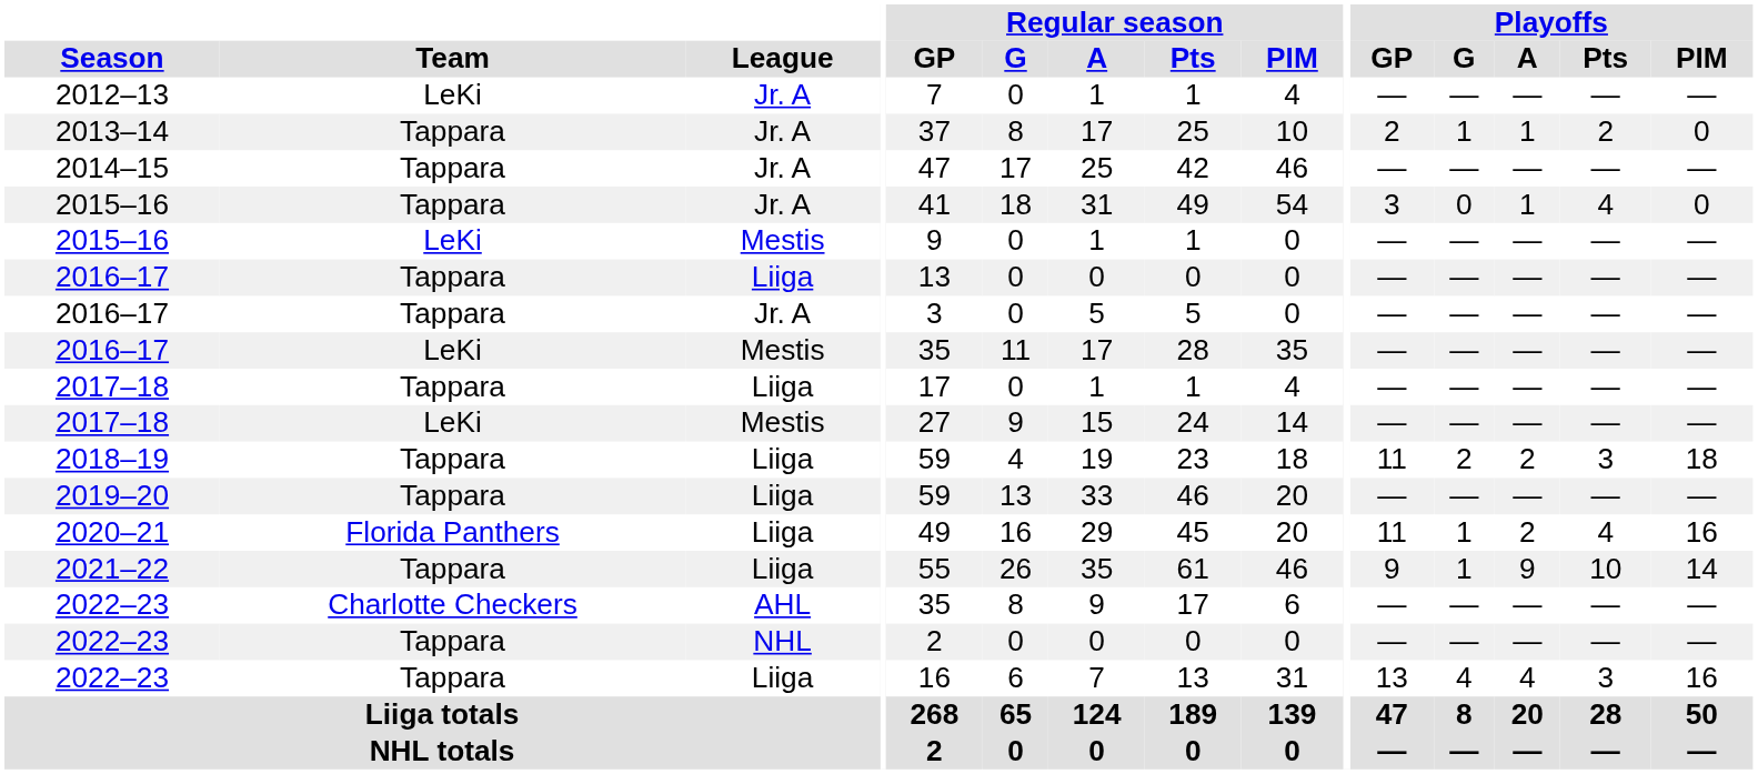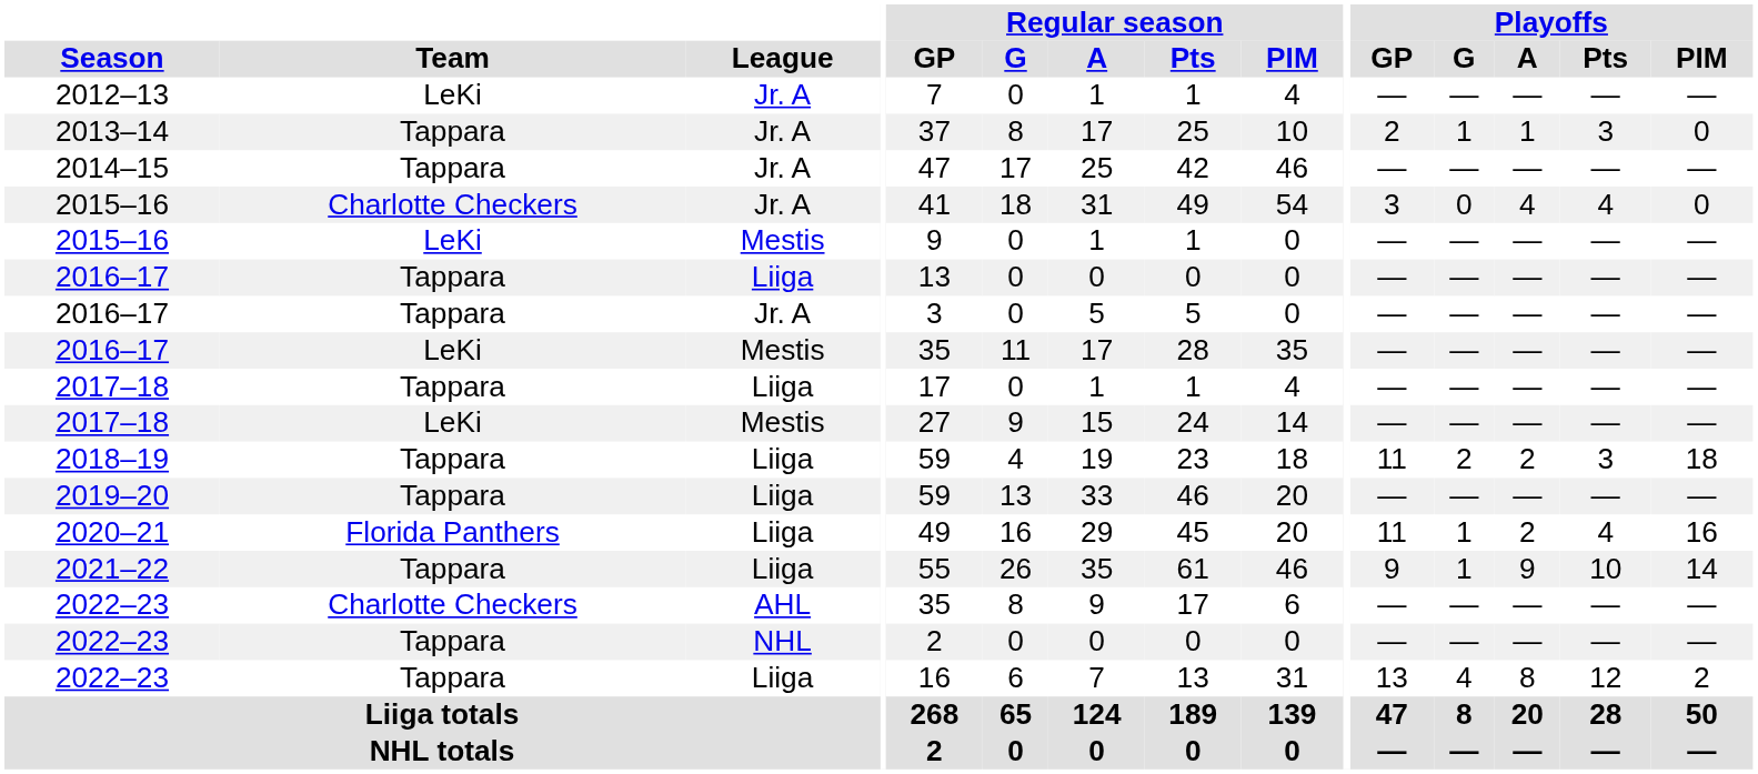 <table border="0" cellpadding="1" cellspacing="0" style="text-align:center; width:60em">
 <tr bgcolor="#e0e0e0">
 <th colspan="3" bgcolor="#ffffff"></th>
 <th rowspan="99" bgcolor="#ffffff"></th>
 <th colspan="5"><a href='#'>Regular season</a></th>
 <th rowspan="99" bgcolor="#ffffff"></th>
 <th colspan="5"><a href='#'>Playoffs</a></th>
 </tr>
 <tr bgcolor="#e0e0e0">
 <th><a href='#'>Season</a></th>
 <th>Team</th>
 <th>League</th>
 <th>GP</th>
 <th><a href='#'>G</a></th>
 <th><a href='#'>A</a></th>
 <th><a href='#'>Pts</a></th>
 <th><a href='#'>PIM</a></th>
 <th>GP</th>
 <th>G</th>
 <th>A</th>
 <th>Pts</th>
 <th>PIM</th>
 </tr>
 <tr>
 <td>2012–13</td>
 <td>LeKi</td>
 <td><a href='#'>Jr. A</a></td>
 <td>7</td>
 <td>0</td>
 <td>1</td>
 <td>1</td>
 <td>4</td>
 <td>—</td>
 <td>—</td>
 <td>—</td>
 <td>—</td>
 <td>—</td>
 </tr>
 <tr bgcolor="#f0f0f0">
 <td>2013–14</td>
 <td>Tappara</td>
 <td>Jr. A</td>
 <td>37</td>
 <td>8</td>
 <td>17</td>
 <td>25</td>
 <td>10</td>
 <td>2</td>
 <td>1</td>
 <td>1</td>
-<td>2</td>
+<td>3</td>
 <td>0</td>
 </tr>
 <tr>
 <td>2014–15</td>
 <td>Tappara</td>
 <td>Jr. A</td>
 <td>47</td>
 <td>17</td>
 <td>25</td>
 <td>42</td>
 <td>46</td>
 <td>—</td>
 <td>—</td>
 <td>—</td>
 <td>—</td>
 <td>—</td>
 </tr>
 <tr bgcolor="#f0f0f0">
 <td>2015–16</td>
-<td>Tappara</td>
+<td><a href='#'>Charlotte Checkers</a></td>
 <td>Jr. A</td>
 <td>41</td>
 <td>18</td>
 <td>31</td>
 <td>49</td>
 <td>54</td>
 <td>3</td>
 <td>0</td>
-<td>1</td>
+<td>4</td>
 <td>4</td>
 <td>0</td>
 </tr>
 <tr>
 <td><a href='#'>2015–16</a></td>
 <td><a href='#'>LeKi</a></td>
 <td><a href='#'>Mestis</a></td>
 <td>9</td>
 <td>0</td>
 <td>1</td>
 <td>1</td>
 <td>0</td>
 <td>—</td>
 <td>—</td>
 <td>—</td>
 <td>—</td>
 <td>—</td>
 </tr>
 <tr bgcolor="#f0f0f0">
 <td><a href='#'>2016–17</a></td>
 <td>Tappara</td>
 <td><a href='#'>Liiga</a></td>
 <td>13</td>
 <td>0</td>
 <td>0</td>
 <td>0</td>
 <td>0</td>
 <td>—</td>
 <td>—</td>
 <td>—</td>
 <td>—</td>
 <td>—</td>
 </tr>
 <tr>
 <td>2016–17</td>
 <td>Tappara</td>
 <td>Jr. A</td>
 <td>3</td>
 <td>0</td>
 <td>5</td>
 <td>5</td>
 <td>0</td>
 <td>—</td>
 <td>—</td>
 <td>—</td>
 <td>—</td>
 <td>—</td>
 </tr>
 <tr bgcolor="#f0f0f0">
 <td><a href='#'>2016–17</a></td>
 <td>LeKi</td>
 <td>Mestis</td>
 <td>35</td>
 <td>11</td>
 <td>17</td>
 <td>28</td>
 <td>35</td>
 <td>—</td>
 <td>—</td>
 <td>—</td>
 <td>—</td>
 <td>—</td>
 </tr>
 <tr>
 <td><a href='#'>2017–18</a></td>
 <td>Tappara</td>
 <td>Liiga</td>
 <td>17</td>
 <td>0</td>
 <td>1</td>
 <td>1</td>
 <td>4</td>
 <td>—</td>
 <td>—</td>
 <td>—</td>
 <td>—</td>
 <td>—</td>
 </tr>
 <tr bgcolor="#f0f0f0">
 <td><a href='#'>2017–18</a></td>
 <td>LeKi</td>
 <td>Mestis</td>
 <td>27</td>
 <td>9</td>
 <td>15</td>
 <td>24</td>
 <td>14</td>
 <td>—</td>
 <td>—</td>
 <td>—</td>
 <td>—</td>
 <td>—</td>
 </tr>
 <tr>
 <td><a href='#'>2018–19</a></td>
 <td>Tappara</td>
 <td>Liiga</td>
 <td>59</td>
 <td>4</td>
 <td>19</td>
 <td>23</td>
 <td>18</td>
 <td>11</td>
 <td>2</td>
 <td>2</td>
 <td>3</td>
 <td>18</td>
 </tr>
 <tr bgcolor="#f0f0f0">
 <td><a href='#'>2019–20</a></td>
 <td>Tappara</td>
 <td>Liiga</td>
 <td>59</td>
 <td>13</td>
 <td>33</td>
 <td>46</td>
 <td>20</td>
 <td>—</td>
 <td>—</td>
 <td>—</td>
 <td>—</td>
 <td>—</td>
 </tr>
 <tr>
 <td><a href='#'>2020–21</a></td>
 <td><a href='#'>Florida Panthers</a></td>
 <td>Liiga</td>
 <td>49</td>
 <td>16</td>
 <td>29</td>
 <td>45</td>
 <td>20</td>
 <td>11</td>
 <td>1</td>
 <td>2</td>
 <td>4</td>
 <td>16</td>
 </tr>
 <tr bgcolor="#f0f0f0">
 <td><a href='#'>2021–22</a></td>
 <td>Tappara</td>
 <td>Liiga</td>
 <td>55</td>
 <td>26</td>
 <td>35</td>
 <td>61</td>
 <td>46</td>
 <td>9</td>
 <td>1</td>
 <td>9</td>
 <td>10</td>
 <td>14</td>
 </tr>
 <tr>
 <td><a href='#'>2022–23</a></td>
 <td><a href='#'>Charlotte Checkers</a></td>
 <td><a href='#'>AHL</a></td>
 <td>35</td>
 <td>8</td>
 <td>9</td>
 <td>17</td>
 <td>6</td>
 <td>—</td>
 <td>—</td>
 <td>—</td>
 <td>—</td>
 <td>—</td>
 </tr>
 <tr bgcolor="#f0f0f0">
 <td><a href='#'>2022–23</a></td>
 <td>Tappara</td>
 <td><a href='#'>NHL</a></td>
 <td>2</td>
 <td>0</td>
 <td>0</td>
 <td>0</td>
 <td>0</td>
 <td>—</td>
 <td>—</td>
 <td>—</td>
 <td>—</td>
 <td>—</td>
 </tr>
 <tr>
 <td><a href='#'>2022–23</a></td>
 <td>Tappara</td>
 <td>Liiga</td>
 <td>16</td>
 <td>6</td>
 <td>7</td>
 <td>13</td>
 <td>31</td>
 <td>13</td>
 <td>4</td>
-<td>4</td>
-<td>3</td>
-<td>16</td>
+<td>8</td>
+<td>12</td>
+<td>2</td>
 </tr>
 <tr bgcolor="#e0e0e0">
 <th colspan="3">Liiga totals</th>
 <th>268</th>
 <th>65</th>
 <th>124</th>
 <th>189</th>
 <th>139</th>
 <th>47</th>
 <th>8</th>
 <th>20</th>
 <th>28</th>
 <th>50</th>
 </tr>
 <tr bgcolor="#e0e0e0">
 <th colspan="3">NHL totals</th>
 <th>2</th>
 <th>0</th>
 <th>0</th>
 <th>0</th>
 <th>0</th>
 <th>—</th>
 <th>—</th>
 <th>—</th>
 <th>—</th>
 <th>—</th>
 </tr>
 </table>
